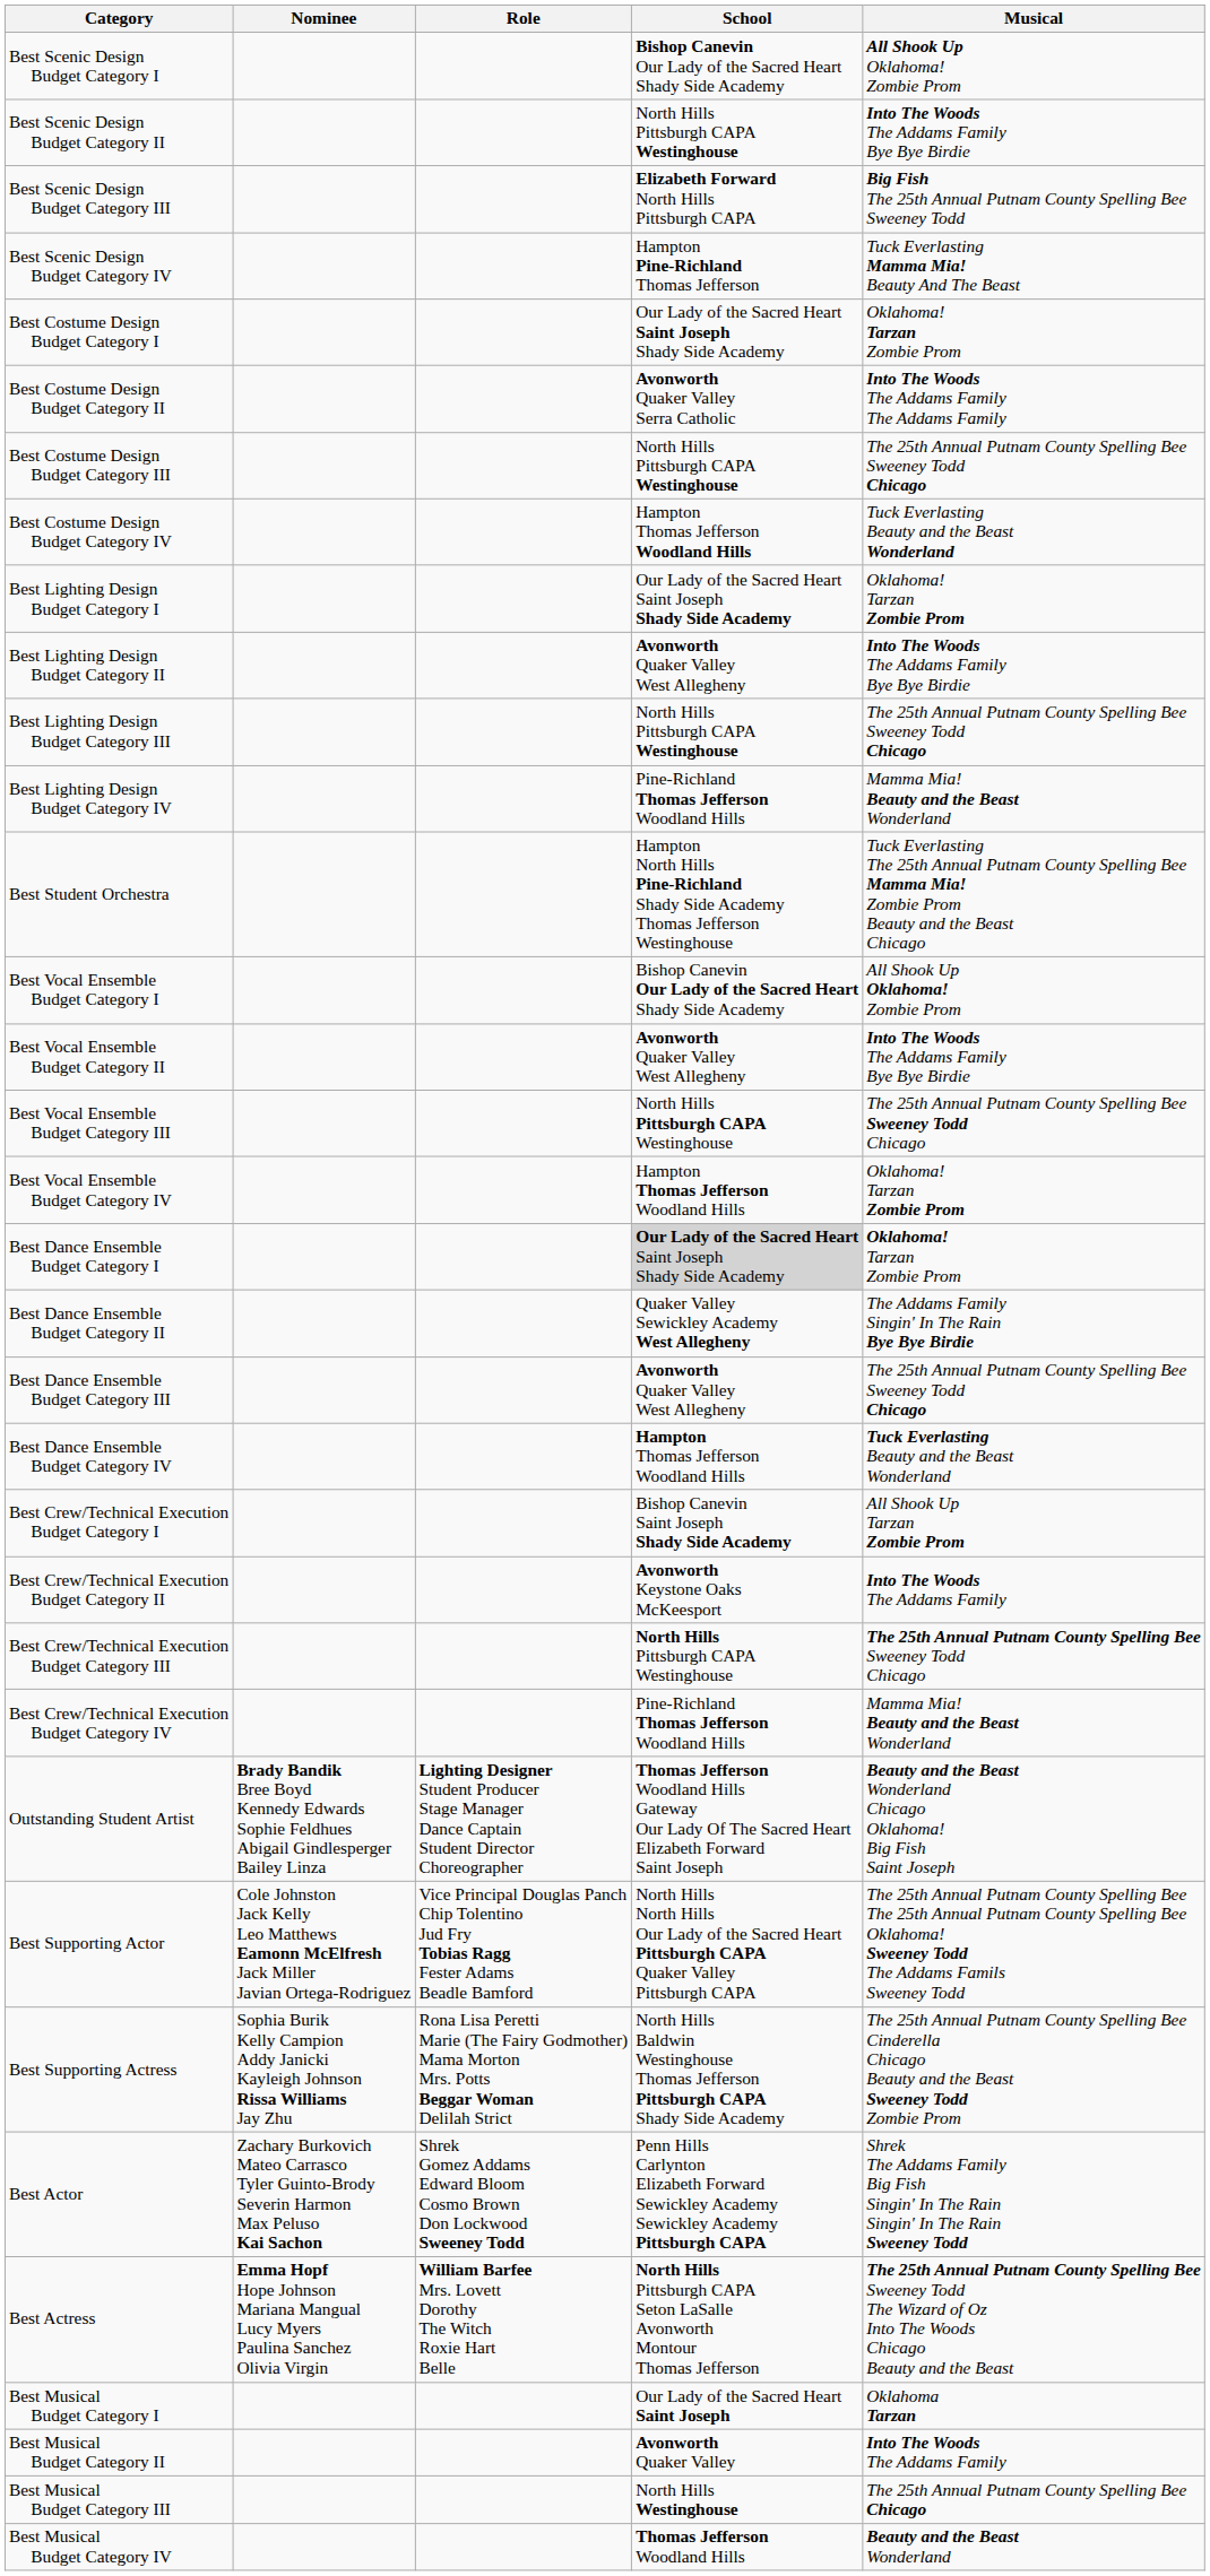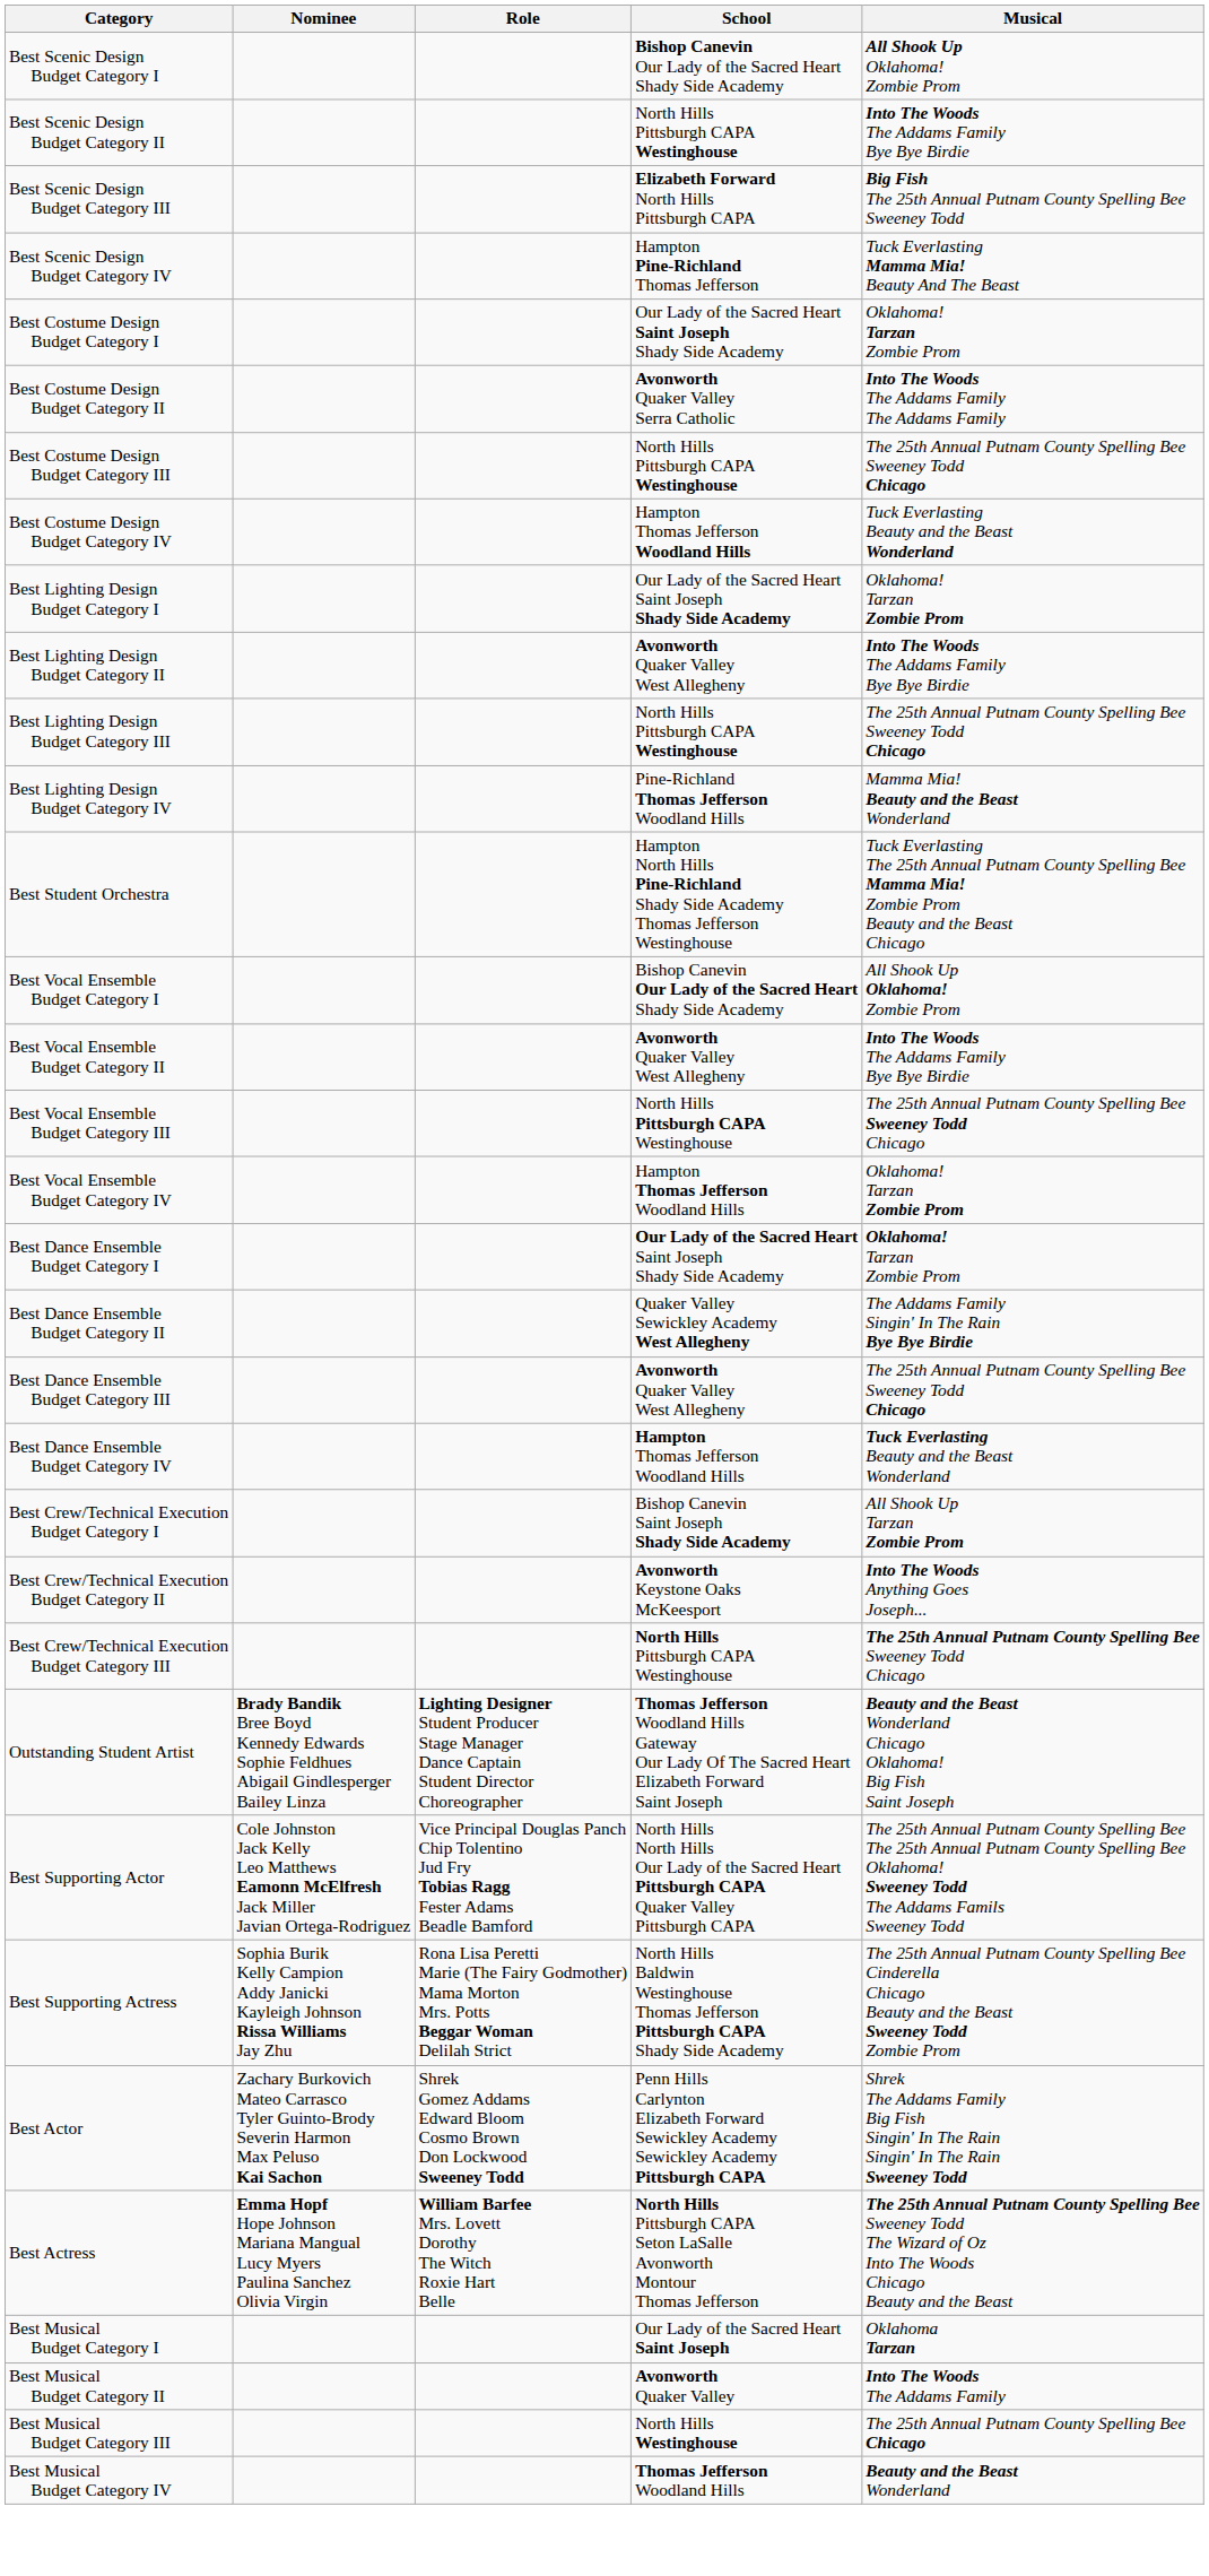 <table class="wikitable">
 <tr>
 <th>Category</th>
 <th>Nominee</th>
 <th>Role</th>
 <th>School</th>
 <th>Musical</th>
 </tr>
 <tr>
 <td>Best Scenic Design<br>     Budget Category I</td>
 <td></td>
 <td></td>
 <td><strong>Bishop Canevin</strong><br>Our Lady of the Sacred Heart<br>Shady Side Academy</td>
 <td><strong><em>All Shook Up</em></strong><br><em>Oklahoma!</em><br><em>Zombie Prom</em></td>
 </tr>
 <tr>
 <td>Best Scenic Design<br>     Budget Category II</td>
 <td></td>
 <td></td>
 <td>North Hills<br>Pittsburgh CAPA<br><strong>Westinghouse</strong></td>
 <td><strong><em>Into The Woods</em></strong><br><em>The Addams Family</em><br><em>Bye Bye Birdie</em><br></td>
 </tr>
 <tr>
 <td>Best Scenic Design<br>     Budget Category III</td>
 <td></td>
 <td></td>
 <td><strong>Elizabeth Forward</strong><br>North Hills<br>Pittsburgh CAPA</td>
 <td><strong><em>Big Fish</em></strong><br><em>The 25th Annual Putnam County Spelling Bee</em><br><em>Sweeney Todd</em></td>
 </tr>
 <tr>
 <td>Best Scenic Design<br>     Budget Category IV</td>
 <td></td>
 <td></td>
 <td>Hampton<br><strong>Pine-Richland</strong><br>Thomas Jefferson</td>
 <td><em>Tuck Everlasting</em><br><strong><em>Mamma Mia!</em></strong><br><em>Beauty And The Beast</em></td>
 </tr>
 <tr>
 <td>Best Costume Design<br>     Budget Category I</td>
 <td></td>
 <td></td>
 <td>Our Lady of the Sacred Heart<br><strong>Saint Joseph</strong><br>Shady Side Academy</td>
 <td><em>Oklahoma!</em><br><strong><em>Tarzan</em></strong><br><em>Zombie Prom</em></td>
 </tr>
 <tr>
 <td>Best Costume Design<br>     Budget Category II</td>
 <td></td>
 <td></td>
 <td><strong>Avonworth</strong><br>Quaker Valley<br>Serra Catholic<br></td>
 <td><strong><em>Into The Woods</em></strong><br><em>The Addams Family</em><br><em>The Addams Family</em><br></td>
 </tr>
 <tr>
 <td>Best Costume Design<br>     Budget Category III</td>
 <td></td>
 <td></td>
 <td>North Hills<br>Pittsburgh CAPA<br><strong>Westinghouse</strong></td>
 <td><em>The 25th Annual Putnam County Spelling Bee</em><br><em>Sweeney Todd</em><br><strong><em>Chicago</em></strong></td>
 </tr>
 <tr>
 <td>Best Costume Design<br>     Budget Category IV</td>
 <td></td>
 <td></td>
 <td>Hampton<br>Thomas Jefferson<br><strong>Woodland Hills</strong></td>
 <td><em>Tuck Everlasting</em><br><em>Beauty and the Beast</em><br><strong><em>Wonderland</em></strong></td>
 </tr>
 <tr>
 <td>Best Lighting Design<br>     Budget Category I</td>
 <td></td>
 <td></td>
 <td>Our Lady of the Sacred Heart<br>Saint Joseph<br><strong>Shady Side Academy</strong></td>
 <td><em>Oklahoma!</em><br><em>Tarzan</em><br><strong><em>Zombie Prom</em></strong></td>
 </tr>
 <tr>
 <td>Best Lighting Design<br>     Budget Category II</td>
 <td></td>
 <td></td>
 <td><strong>Avonworth</strong><br>Quaker Valley<br>West Allegheny<br></td>
 <td><strong><em>Into The Woods</em></strong><br><em>The Addams Family</em><br><em>Bye Bye Birdie</em><br></td>
 </tr>
 <tr>
 <td>Best Lighting Design<br>     Budget Category III</td>
 <td></td>
 <td></td>
 <td>North Hills<br>Pittsburgh CAPA<br><strong>Westinghouse</strong></td>
 <td><em>The 25th Annual Putnam County Spelling Bee</em><br><em>Sweeney Todd</em><br><strong><em>Chicago</em></strong></td>
 </tr>
 <tr>
 <td>Best Lighting Design<br>     Budget Category IV</td>
 <td></td>
 <td></td>
 <td>Pine-Richland<br><strong>Thomas Jefferson</strong><br>Woodland Hills</td>
 <td><em>Mamma Mia!</em><br><strong><em>Beauty and the Beast</em></strong><br><em>Wonderland</em></td>
 </tr>
 <tr>
 <td>Best Student Orchestra</td>
 <td></td>
 <td></td>
 <td>Hampton<br>North Hills<br><strong>Pine-Richland</strong><br>Shady Side Academy<br>Thomas Jefferson<br>Westinghouse</td>
 <td><em>Tuck Everlasting</em><br><em>The 25th Annual Putnam County Spelling Bee</em><br><strong><em>Mamma Mia!</em></strong><br><em>Zombie Prom</em><br><em>Beauty and the Beast</em><br><em>Chicago</em></td>
 </tr>
 <tr>
 <td>Best Vocal Ensemble<br>     Budget Category I</td>
 <td></td>
 <td></td>
 <td>Bishop Canevin<br><strong>Our Lady of the Sacred Heart</strong><br>Shady Side Academy</td>
 <td><em>All Shook Up</em><br><strong><em>Oklahoma!</em></strong><br><em>Zombie Prom</em></td>
 </tr>
 <tr>
 <td>Best Vocal Ensemble<br>     Budget Category II</td>
 <td></td>
 <td></td>
 <td><strong>Avonworth</strong><br>Quaker Valley<br>West Allegheny<br></td>
 <td><strong><em>Into The Woods</em></strong><br><em>The Addams Family</em><br><em>Bye Bye Birdie</em><br></td>
 </tr>
 <tr>
 <td>Best Vocal Ensemble<br>     Budget Category III</td>
 <td></td>
 <td></td>
 <td>North Hills<br><strong>Pittsburgh CAPA</strong><br>Westinghouse</td>
 <td><em>The 25th Annual Putnam County Spelling Bee</em><br><strong><em>Sweeney Todd</em></strong><br><em>Chicago</em></td>
 </tr>
 <tr>
 <td>Best Vocal Ensemble<br>     Budget Category IV</td>
 <td></td>
 <td></td>
 <td>Hampton<br><strong>Thomas Jefferson</strong><br>Woodland Hills</td>
 <td><em>Oklahoma!</em><br><em>Tarzan</em><br><strong><em>Zombie Prom</em></strong></td>
 </tr>
 <tr>
 <td>Best Dance Ensemble<br>     Budget Category I</td>
 <td></td>
 <td></td>
-<td style="background: lightgrey;"><strong>Our Lady of the Sacred Heart</strong><br>Saint Joseph<br>Shady Side Academy</td>
+<td><strong>Our Lady of the Sacred Heart</strong><br>Saint Joseph<br>Shady Side Academy</td>
 <td><strong><em>Oklahoma!</em></strong><br><em>Tarzan</em><br><em>Zombie Prom</em></td>
 </tr>
 <tr>
 <td>Best Dance Ensemble<br>     Budget Category II</td>
 <td></td>
 <td></td>
 <td>Quaker Valley<br>Sewickley Academy<br><strong>West Allegheny</strong><br></td>
 <td><em>The Addams Family</em><br><em>Singin' In The Rain</em><br><strong><em>Bye Bye Birdie</em></strong><br></td>
 </tr>
 <tr>
 <td>Best Dance Ensemble<br>     Budget Category III</td>
 <td></td>
 <td></td>
 <td><strong>Avonworth</strong><br>Quaker Valley<br>West Allegheny<br></td>
 <td><em>The 25th Annual Putnam County Spelling Bee</em><br><em>Sweeney Todd</em><br><strong><em>Chicago</em></strong></td>
 </tr>
 <tr>
 <td>Best Dance Ensemble<br>     Budget Category IV</td>
 <td></td>
 <td></td>
 <td><strong>Hampton</strong><br>Thomas Jefferson<br>Woodland Hills</td>
 <td><strong><em>Tuck Everlasting</em></strong><br><em>Beauty and the Beast</em><br><em>Wonderland</em></td>
 </tr>
 <tr>
 <td>Best Crew/Technical Execution<br>     Budget Category I</td>
 <td></td>
 <td></td>
 <td>Bishop Canevin<br>Saint Joseph<br><strong>Shady Side Academy</strong></td>
 <td><em>All Shook Up</em><br><em>Tarzan</em><br><strong><em>Zombie Prom</em></strong></td>
 </tr>
 <tr>
 <td>Best Crew/Technical Execution<br>     Budget Category II</td>
 <td></td>
 <td></td>
 <td><strong>Avonworth</strong><br>Keystone Oaks<br>McKeesport<br></td>
-<td><strong><em>Into The Woods</em></strong><br><em>The Addams Family</em></td>
+<td><strong><em>Into The Woods</em></strong><br><em>Anything Goes</em><br><em>Joseph...</em><br></td>
 </tr>
 <tr>
 <td>Best Crew/Technical Execution<br>     Budget Category III</td>
 <td></td>
 <td></td>
 <td><strong>North Hills</strong><br>Pittsburgh CAPA<br>Westinghouse</td>
 <td><strong><em>The 25th Annual Putnam County Spelling Bee</em></strong><br><em>Sweeney Todd</em><br><em>Chicago</em></td>
-</tr>
-<tr>
-<td>Best Crew/Technical Execution<br>     Budget Category IV</td>
-<td></td>
-<td></td>
-<td>Pine-Richland<br><strong>Thomas Jefferson</strong><br>Woodland Hills</td>
-<td><em>Mamma Mia!</em><br><strong><em>Beauty and the Beast</em></strong><br><em>Wonderland</em></td>
 </tr>
 <tr>
 <td>Outstanding Student Artist</td>
 <td><strong>Brady Bandik</strong><br>Bree Boyd<br>Kennedy Edwards<br>Sophie Feldhues<br>Abigail Gindlesperger<br>Bailey Linza</td>
 <td><strong>Lighting Designer</strong><br>Student Producer<br>Stage Manager<br>Dance Captain<br>Student Director<br>Choreographer</td>
 <td><strong>Thomas Jefferson</strong><br>Woodland Hills<br>Gateway<br>Our Lady Of The Sacred Heart<br>Elizabeth Forward<br>Saint Joseph</td>
 <td><strong><em>Beauty and the Beast</em></strong><br><em>Wonderland</em><br><em>Chicago</em><br><em>Oklahoma!</em><br><em>Big Fish</em><br><em>Saint Joseph</em></td>
 </tr>
 <tr>
 <td>Best Supporting Actor</td>
 <td>Cole Johnston<br>Jack Kelly<br>Leo Matthews<br><strong>Eamonn McElfresh</strong><br>Jack Miller<br>Javian Ortega-Rodriguez</td>
 <td>Vice Principal Douglas Panch<br>Chip Tolentino<br>Jud Fry<br><strong>Tobias Ragg</strong><br>Fester Adams<br>Beadle Bamford</td>
 <td>North Hills<br>North Hills<br>Our Lady of the Sacred Heart<br><strong>Pittsburgh CAPA</strong><br>Quaker Valley<br>Pittsburgh CAPA</td>
 <td><em>The 25th Annual Putnam County Spelling Bee</em><br><em>The 25th Annual Putnam County Spelling Bee</em><br><em>Oklahoma!</em><br><strong><em>Sweeney Todd</em></strong><br><em>The Addams Famils</em><br><em>Sweeney Todd</em></td>
 </tr>
 <tr>
 <td>Best Supporting Actress</td>
 <td>Sophia Burik<br>Kelly Campion<br>Addy Janicki<br>Kayleigh Johnson<br><strong>Rissa Williams</strong><br>Jay Zhu</td>
 <td>Rona Lisa Peretti<br>Marie (The Fairy Godmother)<br>Mama Morton<br>Mrs. Potts<br><strong>Beggar Woman</strong><br>Delilah Strict</td>
 <td>North Hills<br>Baldwin<br>Westinghouse<br>Thomas Jefferson<br><strong>Pittsburgh CAPA</strong><br>Shady Side Academy</td>
 <td><em>The 25th Annual Putnam County Spelling Bee</em><br><em>Cinderella</em><br><em>Chicago</em><br><em>Beauty and the Beast</em><br><strong><em>Sweeney Todd</em></strong><br><em>Zombie Prom</em><br></td>
 </tr>
 <tr>
 <td>Best Actor</td>
 <td>Zachary Burkovich<br>Mateo Carrasco<br>Tyler Guinto-Brody<br>Severin Harmon<br>Max Peluso<br><strong>Kai Sachon</strong></td>
 <td>Shrek<br>Gomez Addams<br>Edward Bloom<br>Cosmo Brown<br>Don Lockwood<br><strong>Sweeney Todd</strong></td>
 <td>Penn Hills<br>Carlynton<br>Elizabeth Forward<br>Sewickley Academy<br>Sewickley Academy<br><strong>Pittsburgh CAPA</strong></td>
 <td><em>Shrek</em><br><em>The Addams Family</em><br><em>Big Fish</em><br><em>Singin' In The Rain</em><br><em>Singin' In The Rain</em><br><strong><em>Sweeney Todd</em></strong></td>
 </tr>
 <tr>
 <td>Best Actress</td>
 <td><strong>Emma Hopf</strong><br>Hope Johnson<br>Mariana Mangual<br>Lucy Myers<br>Paulina Sanchez<br>Olivia Virgin</td>
 <td><strong>William Barfee</strong><br>Mrs. Lovett<br>Dorothy<br>The Witch<br>Roxie Hart<br>Belle</td>
 <td><strong>North Hills</strong><br>Pittsburgh CAPA<br>Seton LaSalle<br>Avonworth<br>Montour<br>Thomas Jefferson</td>
 <td><strong><em>The 25th Annual Putnam County Spelling Bee</em></strong><br><em>Sweeney Todd</em><br><em>The Wizard of Oz</em><br><em>Into The Woods</em><br><em>Chicago</em><br><em>Beauty and the Beast</em></td>
 </tr>
 <tr>
 <td>Best Musical<br>     Budget Category I</td>
 <td></td>
 <td></td>
 <td>Our Lady of the Sacred Heart<br><strong>Saint Joseph</strong></td>
 <td><em>Oklahoma</em><br><strong><em>Tarzan</em></strong></td>
 </tr>
 <tr>
 <td>Best Musical<br>     Budget Category II</td>
 <td></td>
 <td></td>
 <td><strong>Avonworth</strong><br>Quaker Valley</td>
 <td><strong><em>Into The Woods</em></strong><br><em>The Addams Family</em></td>
 </tr>
 <tr>
 <td>Best Musical<br>     Budget Category III</td>
 <td></td>
 <td></td>
 <td>North Hills<br><strong>Westinghouse</strong></td>
 <td><em>The 25th Annual Putnam County Spelling Bee</em><br><strong><em>Chicago</em></strong></td>
 </tr>
 <tr>
 <td>Best Musical<br>     Budget Category IV</td>
 <td></td>
 <td></td>
 <td><strong>Thomas Jefferson</strong><br>Woodland Hills</td>
 <td><strong><em>Beauty and the Beast</em></strong><br><em>Wonderland</em></td>
 </tr>
 </table>
